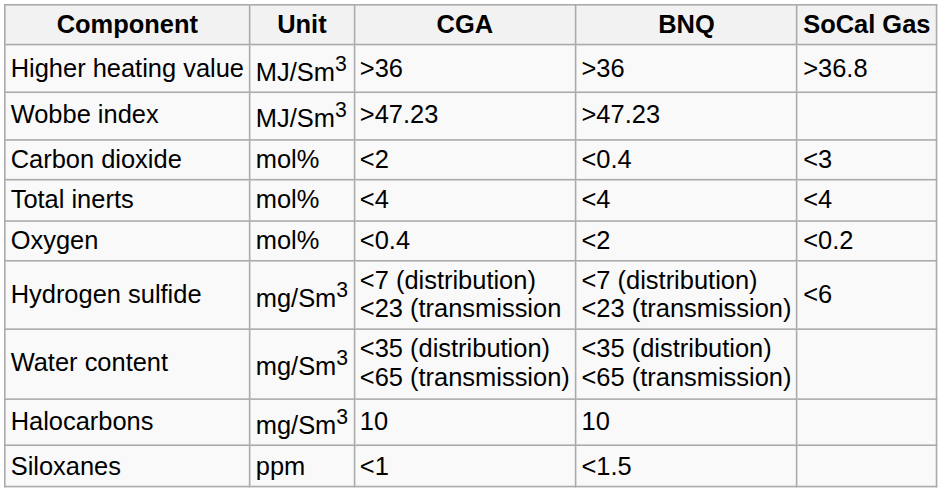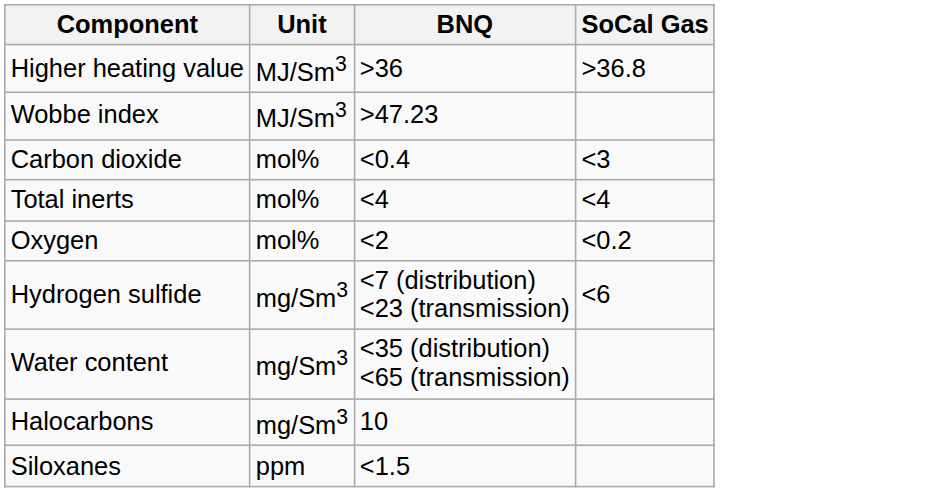 <table class="wikitable">
 <tr>
 <th>Component</th>
 <th>Unit</th>
-<th>CGA</th>
 <th>BNQ</th>
 <th>SoCal Gas</th>
 </tr>
 <tr>
 <td>Higher heating value</td>
 <td>MJ/Sm<sup>3</sup></td>
 <td>>36</td>
-<td>>36</td>
 <td>>36.8</td>
 </tr>
 <tr>
 <td>Wobbe index</td>
 <td>MJ/Sm<sup>3</sup></td>
 <td>>47.23</td>
-<td>>47.23</td>
 <td></td>
 </tr>
 <tr>
 <td>Carbon dioxide</td>
 <td>mol%</td>
-<td><2</td>
 <td><0.4</td>
 <td><3</td>
 </tr>
 <tr>
 <td>Total inerts</td>
 <td>mol%</td>
 <td><4</td>
 <td><4</td>
-<td><4</td>
 </tr>
 <tr>
 <td>Oxygen</td>
 <td>mol%</td>
-<td><0.4</td>
 <td><2</td>
 <td><0.2</td>
 </tr>
 <tr>
 <td>Hydrogen sulfide</td>
 <td>mg/Sm<sup>3</sup></td>
-<td><7 (distribution)<br><23 (transmission</td>
 <td><7 (distribution)<br><23 (transmission)</td>
 <td><6</td>
 </tr>
 <tr>
 <td>Water content</td>
 <td>mg/Sm<sup>3</sup></td>
 <td><35 (distribution)<br><65 (transmission)</td>
-<td><35 (distribution)<br><65 (transmission)</td>
 <td></td>
 </tr>
 <tr>
 <td>Halocarbons</td>
 <td>mg/Sm<sup>3</sup></td>
 <td>10</td>
-<td>10</td>
 <td></td>
 </tr>
 <tr>
 <td>Siloxanes</td>
 <td>ppm</td>
-<td><1</td>
 <td><1.5</td>
 <td></td>
 </tr>
 </table>
